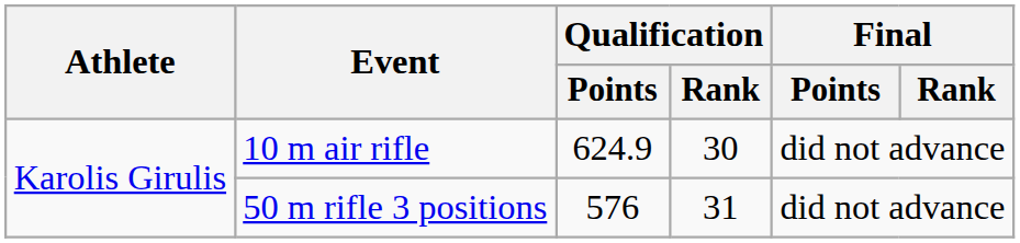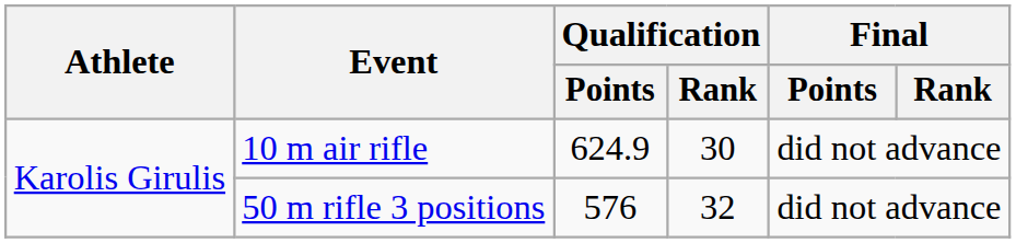 <table class="wikitable" style="text-align:center; font-size:90%">
 <tr>
 <th rowspan=2>Athlete</th>
 <th rowspan=2>Event</th>
 <th colspan=2>Qualification</th>
 <th colspan=2>Final</th>
 </tr>
 <tr style="font-size:95%">
 <th>Points</th>
 <th>Rank</th>
 <th>Points</th>
 <th>Rank</th>
 </tr>
 <tr>
 <td align=left rowspan=2><a href='#'>Karolis Girulis</a></td>
 <td align=left><a href='#'>10 m air rifle</a></td>
 <td>624.9</td>
 <td>30</td>
 <td colspan=2>did not advance</td>
 </tr>
 <tr>
 <td align=left><a href='#'>50 m rifle 3 positions</a></td>
 <td>576</td>
-<td>31</td>
+<td>32</td>
 <td colspan=2>did not advance</td>
 </tr>
 </table>
